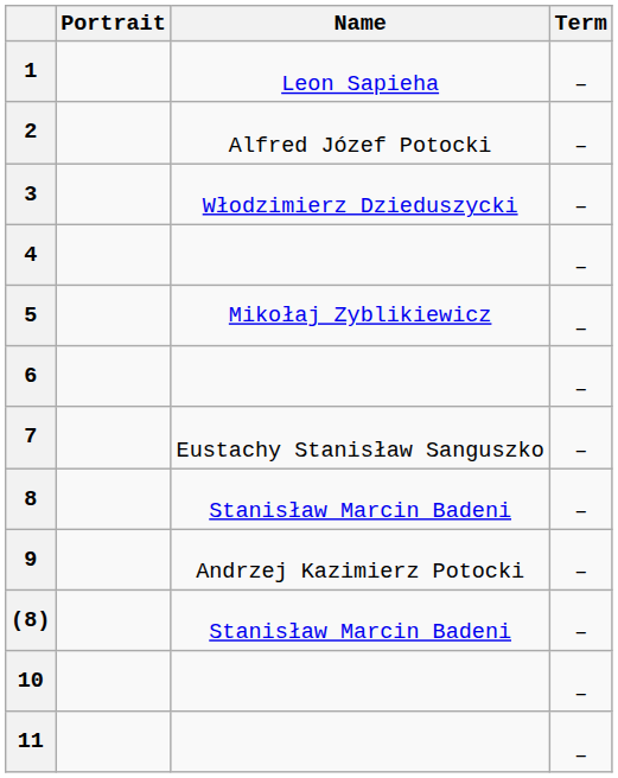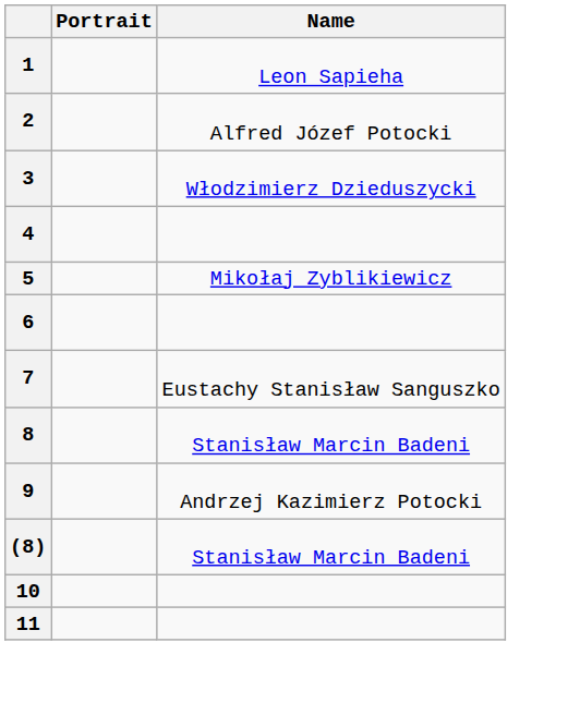 <table class="wikitable sortable sticky-header" style=text-align:center;>
 <tr>
 <th scope=col></th>
 <th scope=col class=unsortable>Portrait</th>
 <th scope=col>Name<br></th>
-<th scope=col class=unsortable>Term</th>
 </tr>
 <tr>
 <th scope=row>1</th>
 <td></td>
 <td data-sort-value="Sapieha, Leon"><br><a href='#'>Leon Sapieha</a><br></td>
-<td><br>–<br></td>
 </tr>
 <tr>
 <th scope=row>2</th>
 <td></td>
 <td data-sort-value="Potocki, Alfred Józef"><br>Alfred Józef Potocki<br></td>
-<td><br>–<br></td>
 </tr>
 <tr>
 <th scope=row>3</th>
 <td></td>
 <td data-sort-value="Dzieduszycki, Włodzimierz"><br><a href='#'>Włodzimierz Dzieduszycki</a><br></td>
-<td><br>–<br></td>
 </tr>
 <tr>
 <th scope=row>4</th>
 <td></td>
 <td data-sort-value="Wodzicki, Ludwik"><br><br></td>
-<td><br>–<br></td>
 </tr>
 <tr>
 <th scope=row>5</th>
 <td></td>
 <td data-sort-value="Zyblikiewicz, Mikołaj"><a href='#'>Mikołaj Zyblikiewicz</a><br></td>
-<td><br>–<br></td>
 </tr>
 <tr>
 <th scope=row>6</th>
 <td></td>
 <td data-sort-value="Tarnowski, Jan Dzierżysław"><br><br></td>
-<td><br>–<br></td>
 </tr>
 <tr>
 <th scope=row>7</th>
 <td></td>
 <td data-sort-value="Sanguszko, Eustachy Stanisław"><br>Eustachy Stanisław Sanguszko<br></td>
-<td><br>–<br></td>
 </tr>
 <tr>
 <th scope=row>8</th>
 <td></td>
 <td data-sort-value="Badeni, Stanisław Marcin"><br><a href='#'>Stanisław Marcin Badeni</a><br></td>
-<td><br>–<br></td>
 </tr>
 <tr>
 <th scope=row>9</th>
 <td></td>
 <td data-sort-value="Potocki, Andrzej Kazimierz"><br>Andrzej Kazimierz Potocki<br></td>
-<td><br>–<br></td>
 </tr>
 <tr>
 <th scope=row>(8)</th>
 <td></td>
 <td data-sort-value="Badeni, Stanisław Marcin"><br><a href='#'>Stanisław Marcin Badeni</a><br></td>
-<td><br>–<br></td>
 </tr>
 <tr>
 <th scope=row>10</th>
 <td></td>
 <td data-sort-value="Gołuchowski, Adam"><br></td>
-<td><br>–<br></td>
 </tr>
 <tr>
 <th scope=row>11</th>
 <td></td>
 <td data-sort-value="Niezabitowski, Stanisław"><br></td>
-<td><br>–<br></td>
 </tr>
 </table>
